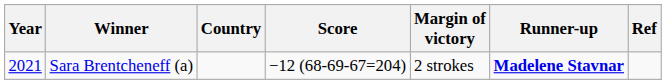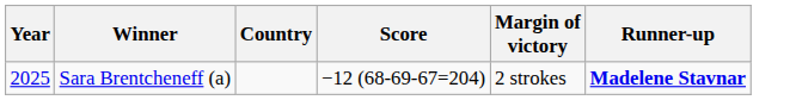 <table class=wikitable style="font-size:95%">
 <tr>
 <th>Year</th>
 <th>Winner</th>
 <th>Country</th>
 <th>Score</th>
 <th>Margin of<br>victory</th>
 <th>Runner-up</th>
-<th>Ref</th>
 </tr>
 <tr>
-<td align=center><a href='#'>2021</a></td>
+<td align=center><a href='#'>2025</a></td>
 <td><a href='#'>Sara Brentcheneff</a> (a)</td>
 <td></td>
 <td>−12 (68-69-67=204)</td>
 <td>2 strokes</td>
 <td><strong> <a href='#'>Madelene Stavnar</a></strong></td>
-<td></td>
 </tr>
 </table>
